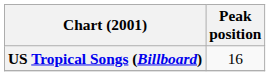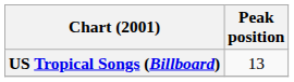 <table class="wikitable plainrowheaders" style="text-align:center;">
 <tr>
 <th scope="col">Chart (2001)</th>
 <th scope="col">Peak<br>position</th>
 </tr>
 <tr>
 <th scope="row">US <a href='#'>Tropical Songs</a> (<em><a href='#'>Billboard</a></em>)</th>
-<td style="text-align:center;">16</td>
+<td style="text-align:center;">13</td>
 </tr>
 <tr>
 </tr>
 </table>
